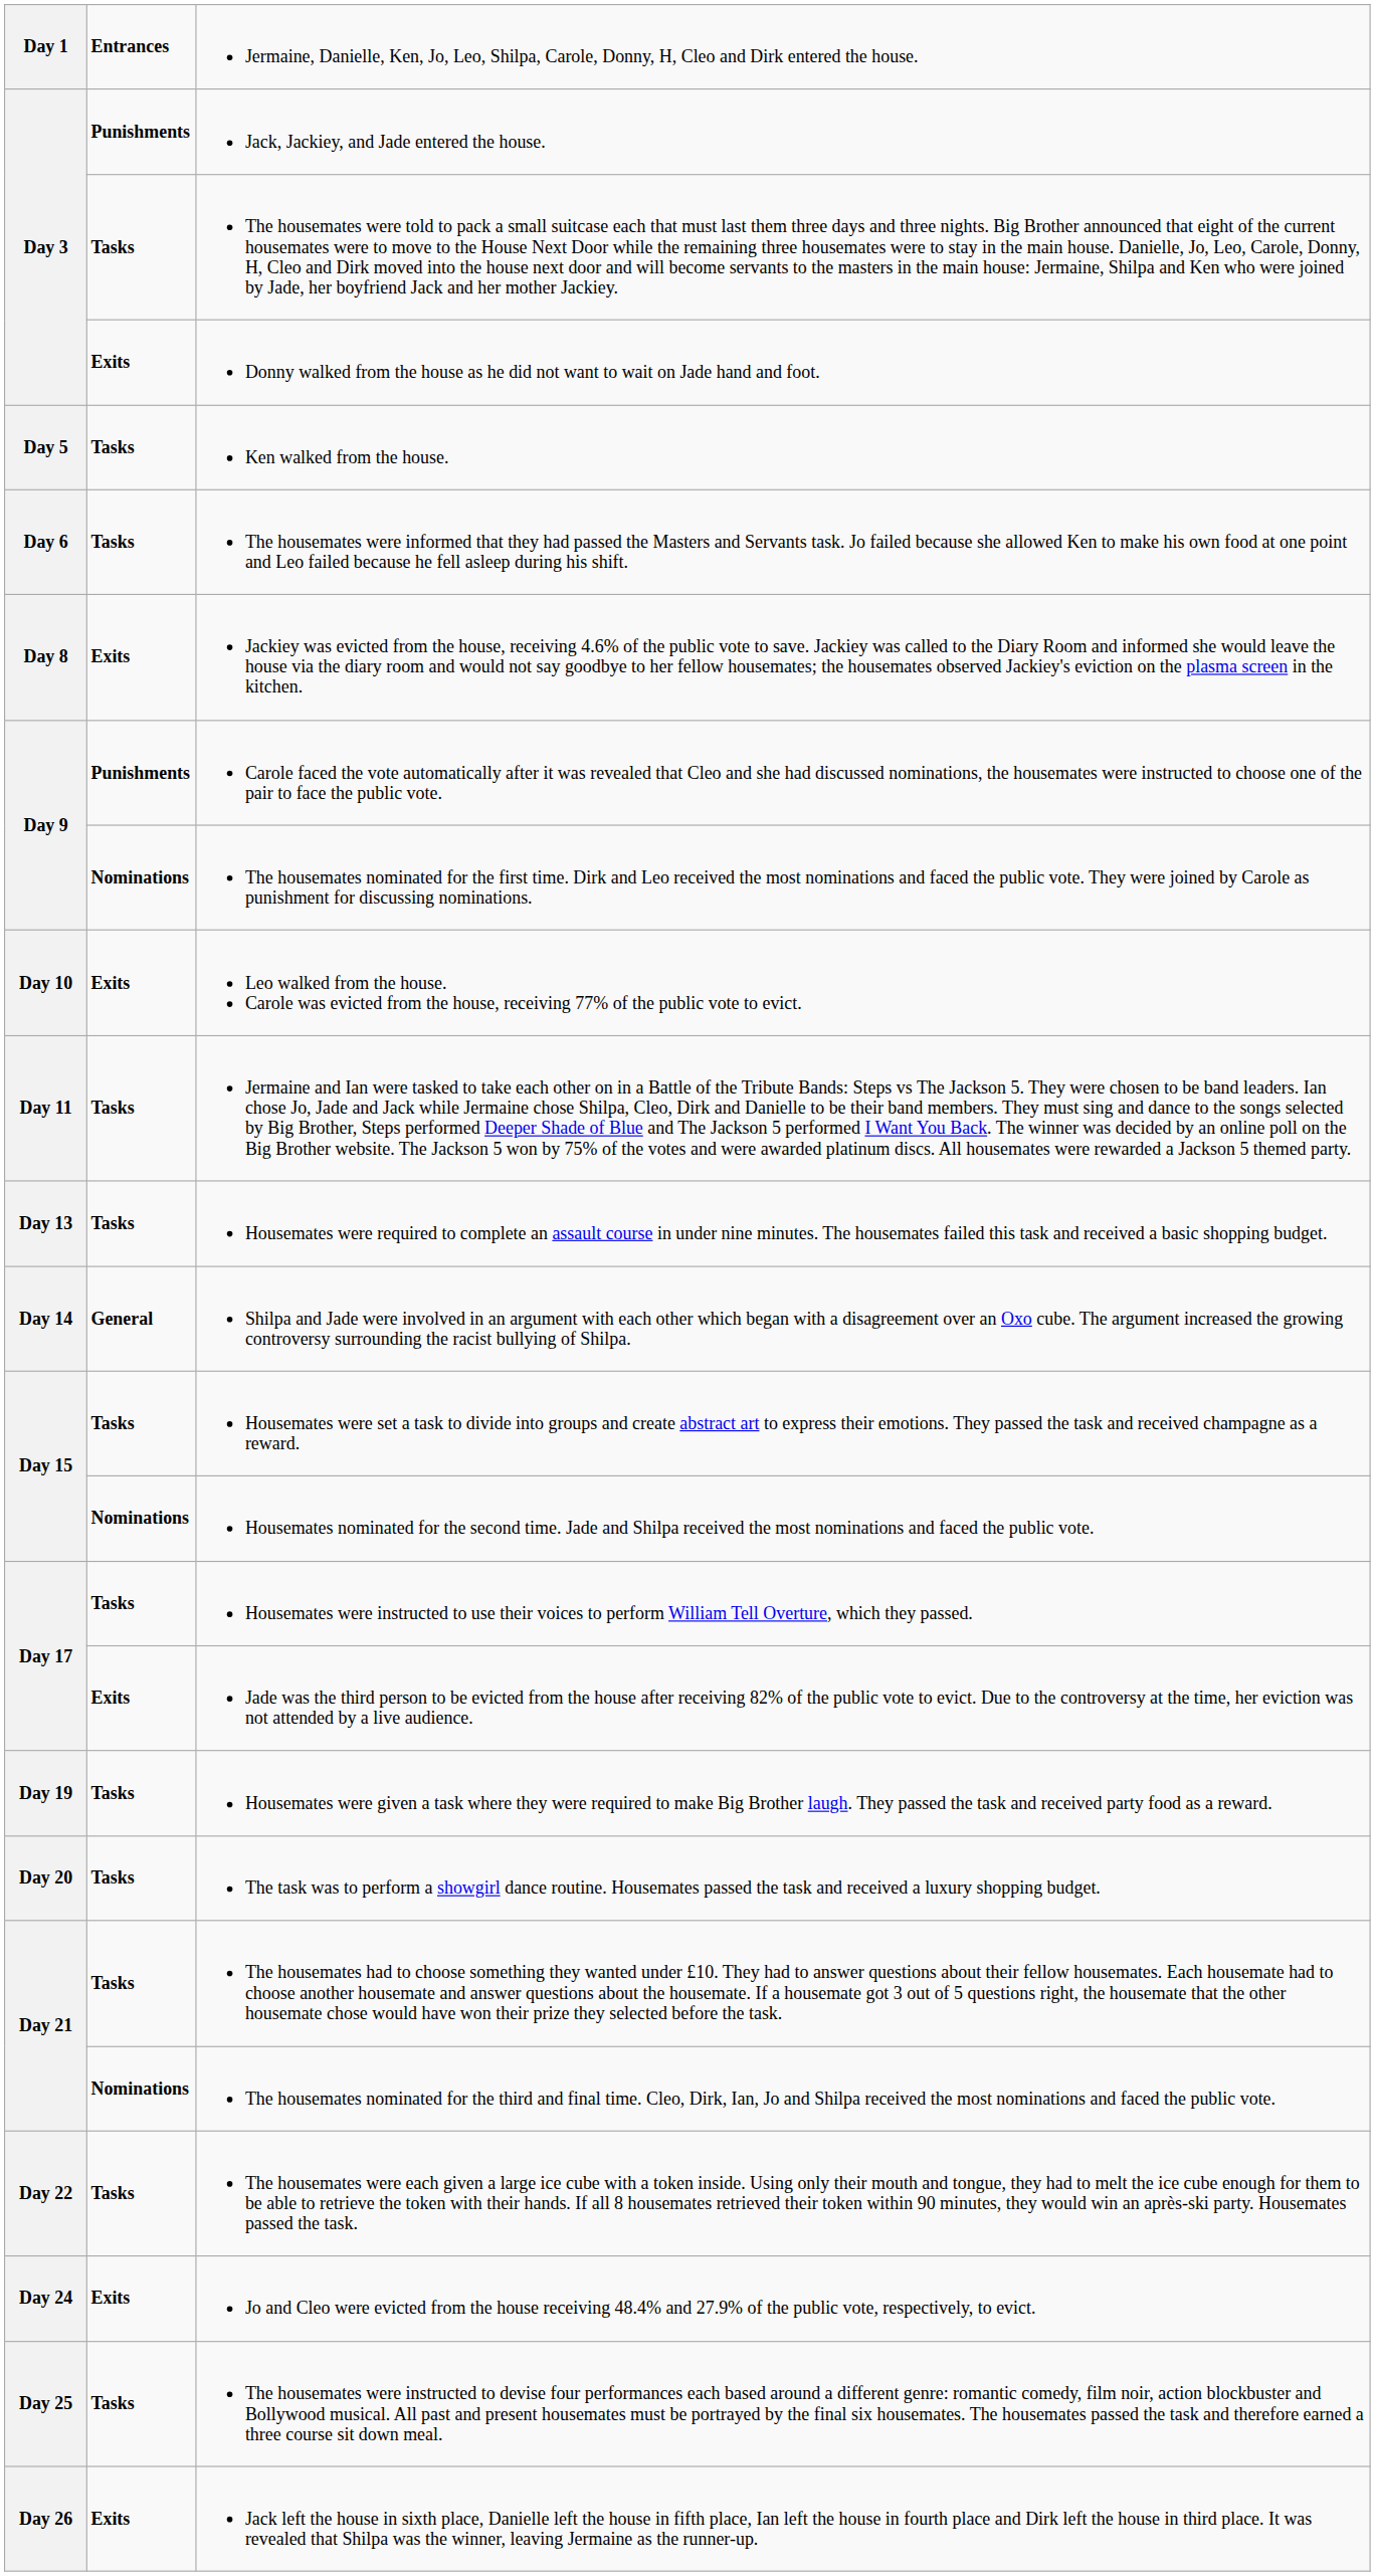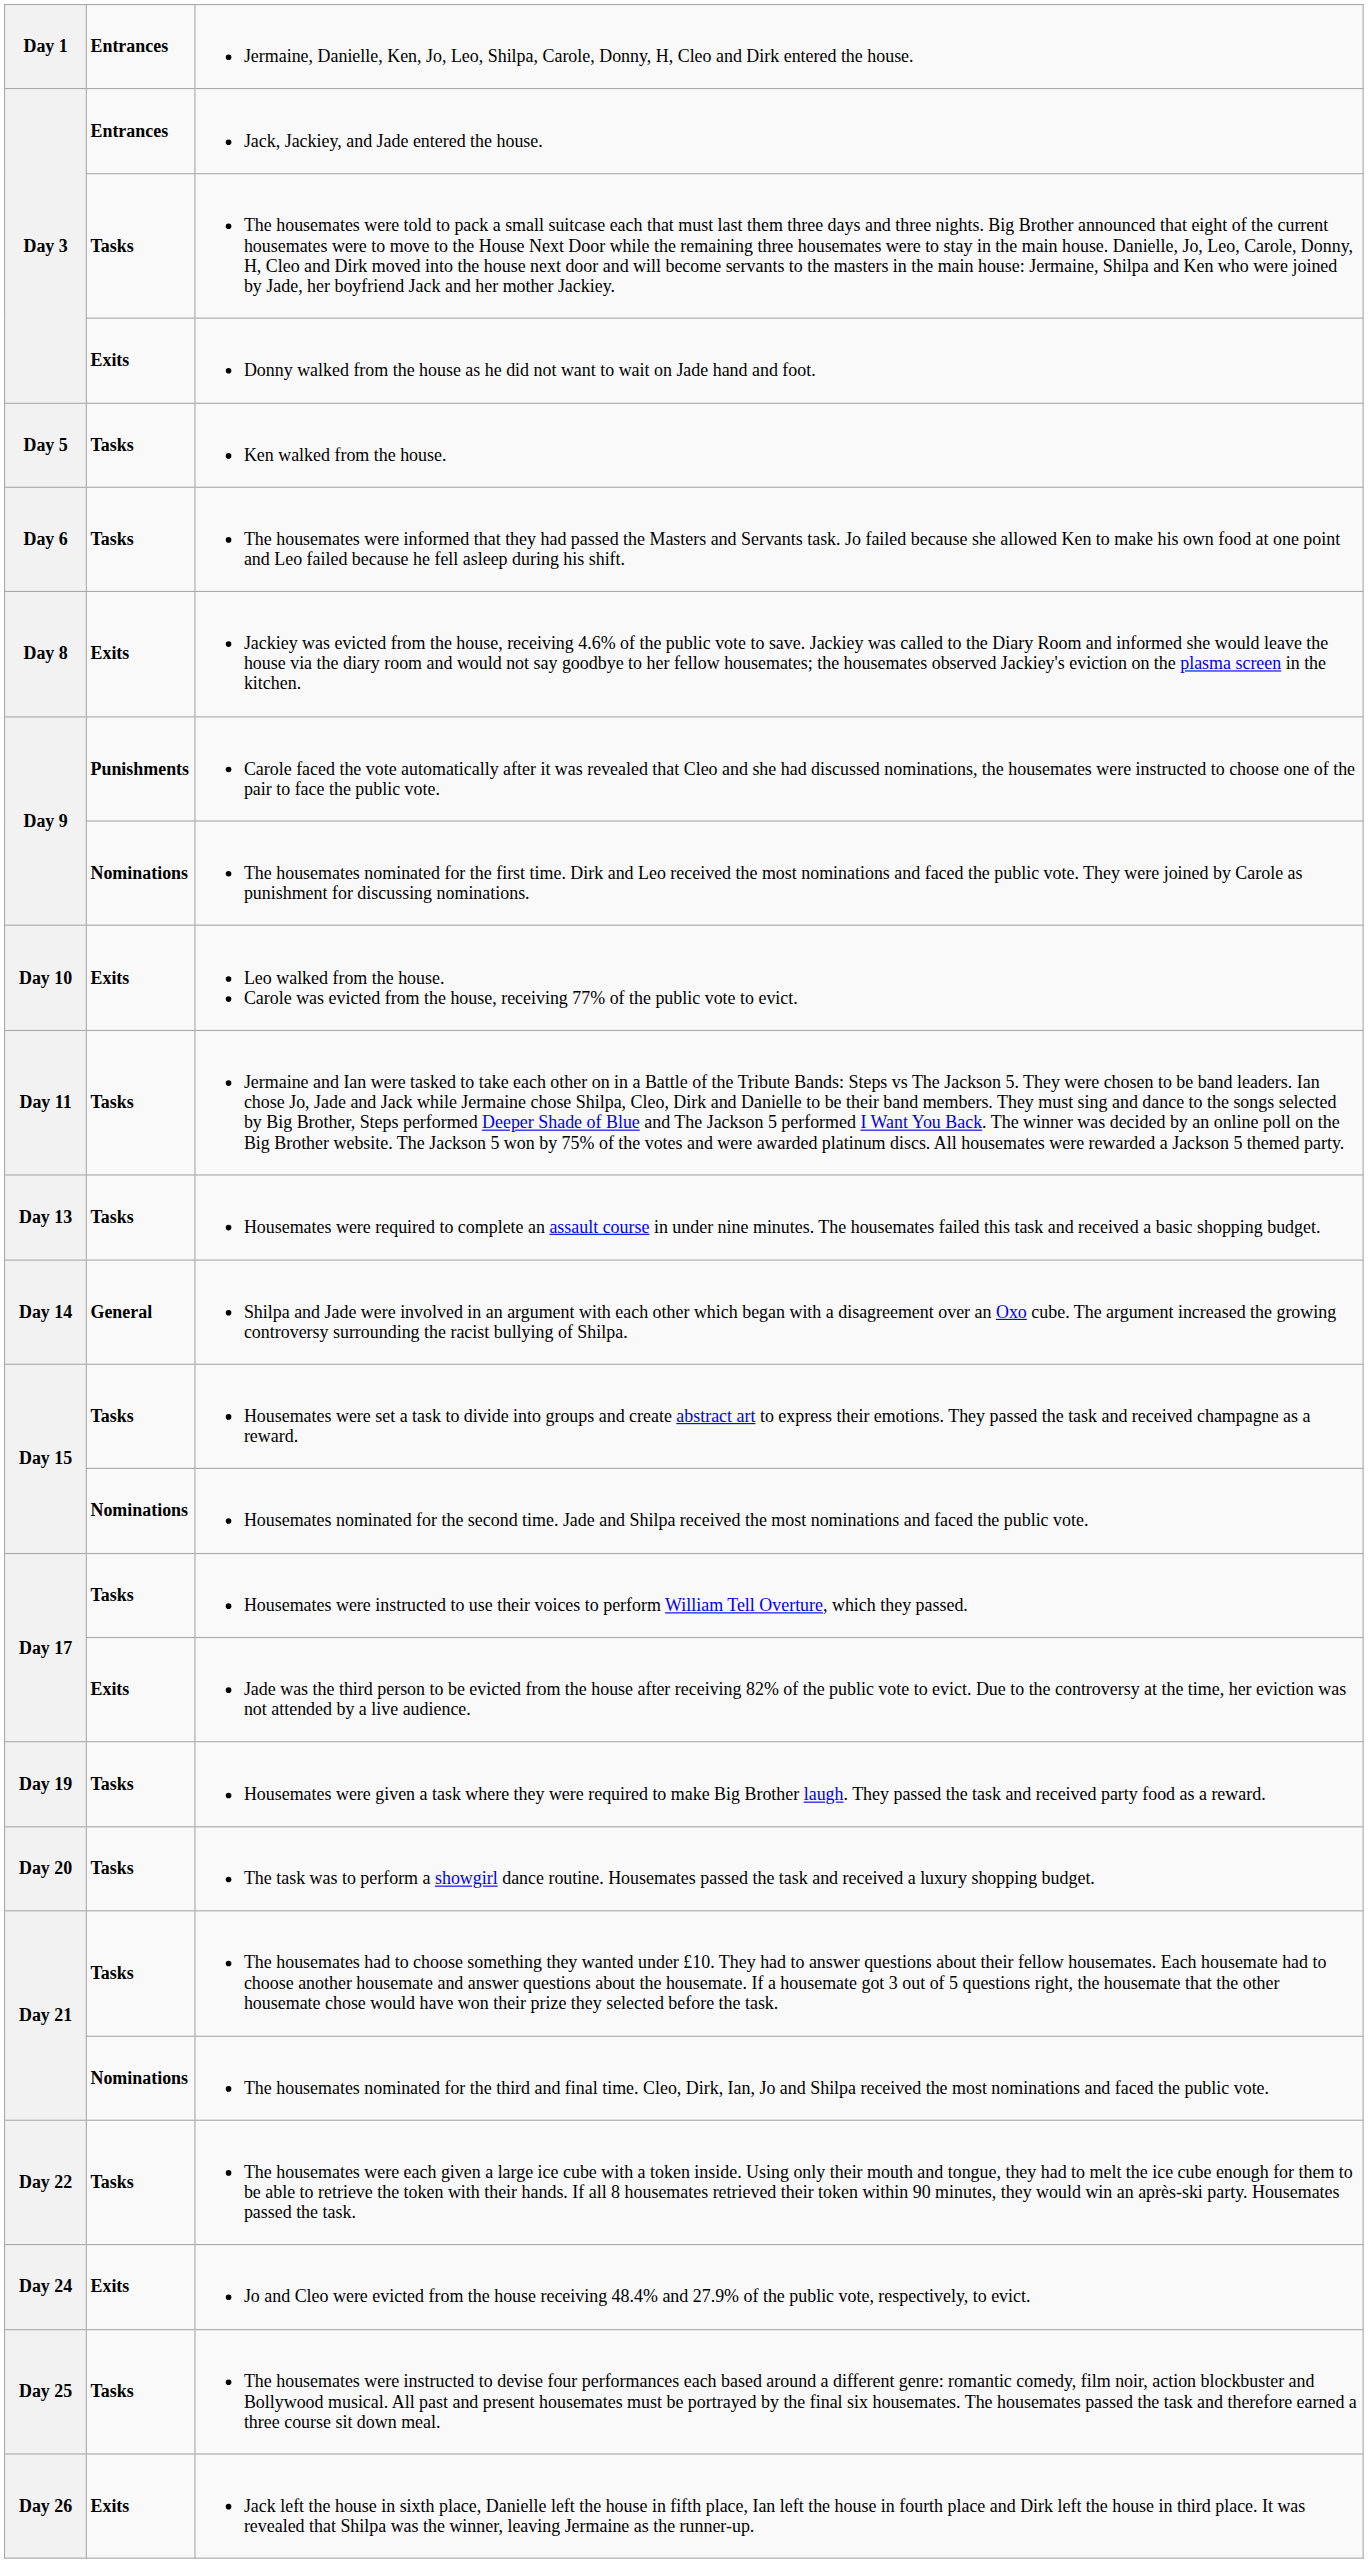 <table class="wikitable" style="width: 96%; margin-left: auto; margin-right: auto;">
 <tr>
 <th rowspan=1 style="width: 6%;">Day 1</th>
 <td style="width: 8%;"><strong>Entrances</strong></td>
 <td><br><ul><li>Jermaine, Danielle, Ken, Jo, Leo, Shilpa, Carole, Donny, H, Cleo and Dirk entered the house.</li></ul></td>
 </tr>
 <tr>
 <th rowspan=3 style="width: 6%;">Day 3</th>
-<td><strong>Punishments</strong></td>
+<td><strong>Entrances</strong></td>
 <td><br><ul><li>Jack, Jackiey, and Jade entered the house.</li></ul></td>
 </tr>
 <tr>
 <td><strong>Tasks</strong></td>
 <td><br><ul><li>The housemates were told to pack a small suitcase each that must last them three days and three nights. Big Brother announced that eight of the current housemates were to move to the House Next Door while the remaining three housemates were to stay in the main house. Danielle, Jo, Leo, Carole, Donny, H, Cleo and Dirk moved into the house next door and will become servants to the masters in the main house: Jermaine, Shilpa and Ken who were joined by Jade, her boyfriend Jack and her mother Jackiey.</li></ul></td>
 </tr>
 <tr>
 <td><strong>Exits</strong></td>
 <td><br><ul><li>Donny walked from the house as he did not want to wait on Jade hand and foot.</li></ul></td>
 </tr>
 <tr>
 <th rowspan=1 style="width: 6%;">Day 5</th>
 <td><strong>Tasks</strong></td>
 <td><br><ul><li>Ken walked from the house.</li></ul></td>
 </tr>
 <tr>
 <th rowspan=1 style="width: 6%;">Day 6</th>
 <td><strong>Tasks</strong></td>
 <td><br><ul><li>The housemates were informed that they had passed the Masters and Servants task. Jo failed because she allowed Ken to make his own food at one point and Leo failed because he fell asleep during his shift.</li></ul></td>
 </tr>
 <tr>
 <th rowspan=1 style="width: 6%;"><strong>Day 8</strong></th>
 <td><strong>Exits</strong></td>
 <td><br><ul><li>Jackiey was evicted from the house, receiving 4.6% of the public vote to save. Jackiey was called to the Diary Room and informed she would leave the house via the diary room and would not say goodbye to her fellow housemates; the housemates observed Jackiey's eviction on the <a href='#'>plasma screen</a> in the kitchen.</li></ul></td>
 </tr>
 <tr>
 <th rowspan=2 style="width: 6%;">Day 9</th>
 <td><strong>Punishments</strong></td>
 <td><br><ul><li>Carole faced the vote automatically after it was revealed that Cleo and she had discussed nominations, the housemates were instructed to choose one of the pair to face the public vote.</li></ul></td>
 </tr>
 <tr>
 <td><strong>Nominations</strong></td>
 <td><br><ul><li>The housemates nominated for the first time. Dirk and Leo received the most nominations and faced the public vote. They were joined by Carole as punishment for discussing nominations.</li></ul></td>
 </tr>
 <tr>
 <th rowspan=1 style="width: 6%;">Day 10</th>
 <td><strong>Exits</strong></td>
 <td><br><ul><li>Leo walked from the house.</li><li>Carole was evicted from the house, receiving 77% of the public vote to evict.</li></ul></td>
 </tr>
 <tr>
 <th rowspan=1 style="width: 6%;">Day 11</th>
 <td><strong>Tasks</strong></td>
 <td><br><ul><li>Jermaine and Ian were tasked to take each other on in a Battle of the Tribute Bands: Steps vs The Jackson 5. They were chosen to be band leaders. Ian chose Jo, Jade and Jack while Jermaine chose Shilpa, Cleo, Dirk and Danielle to be their band members. They must sing and dance to the songs selected by Big Brother, Steps performed <a href='#'>Deeper Shade of Blue</a> and The Jackson 5 performed <a href='#'>I Want You Back</a>. The winner was decided by an online poll on the Big Brother website. The Jackson 5 won by 75% of the votes and were awarded platinum discs. All housemates were rewarded a Jackson 5 themed party.</li></ul></td>
 </tr>
 <tr>
 <th rowspan=1 style="width: 6%;">Day 13</th>
 <td><strong>Tasks</strong></td>
 <td><br><ul><li>Housemates were required to complete an <a href='#'>assault course</a> in under nine minutes. The housemates failed this task and received a basic shopping budget.</li></ul></td>
 </tr>
 <tr>
 <th rowspan=1 style="width: 6%;">Day 14</th>
 <td><strong>General</strong></td>
 <td><br><ul><li>Shilpa and Jade were involved in an argument with each other which began with a disagreement over an <a href='#'>Oxo</a> cube.  The argument increased the growing controversy surrounding the racist bullying of Shilpa.</li></ul></td>
 </tr>
 <tr>
 <th rowspan=2 style="width: 6%;">Day 15</th>
 <td><strong>Tasks</strong></td>
 <td><br><ul><li>Housemates were set a task to divide into groups and create <a href='#'>abstract art</a> to express their emotions. They passed the task and received champagne as a reward.</li></ul></td>
 </tr>
 <tr>
 <td><strong>Nominations</strong></td>
 <td><br><ul><li>Housemates nominated for the second time. Jade and Shilpa received the most nominations and faced the public vote.</li></ul></td>
 </tr>
 <tr>
 <th rowspan=2 style="width: 6%;">Day 17</th>
 <td><strong>Tasks</strong></td>
 <td><br><ul><li>Housemates were instructed to use their voices to perform <a href='#'>William Tell Overture</a>, which they passed.</li></ul></td>
 </tr>
 <tr>
 <td><strong>Exits</strong></td>
 <td><br><ul><li>Jade was the third person to be evicted from the house after receiving 82% of the public vote to evict. Due to the controversy at the time, her eviction was not attended by a live audience.</li></ul></td>
 </tr>
 <tr>
 <th rowspan=1 style="width: 6%;">Day 19</th>
 <td><strong>Tasks</strong></td>
 <td><br><ul><li>Housemates were given a task where they were required to make Big Brother <a href='#'>laugh</a>. They passed the task and received party food as a reward.</li></ul></td>
 </tr>
 <tr>
 <th rowspan=1 style="width: 6%;">Day 20</th>
 <td><strong>Tasks</strong></td>
 <td><br><ul><li>The task was to perform a <a href='#'>showgirl</a> dance routine. Housemates passed the task and received a luxury shopping budget.</li></ul></td>
 </tr>
 <tr>
 <th rowspan=2 style="width: 6%;">Day 21</th>
 <td><strong>Tasks</strong></td>
 <td><br><ul><li>The housemates had to choose something they wanted under £10. They had to answer questions about their fellow housemates. Each housemate had to choose another housemate and answer questions about the housemate. If a housemate got 3 out of 5 questions right, the housemate that the other housemate chose would have won their prize they selected before the task.</li></ul></td>
 </tr>
 <tr>
 <td><strong>Nominations</strong></td>
 <td><br><ul><li>The housemates nominated for the third and final time. Cleo, Dirk, Ian, Jo and Shilpa received the most nominations and faced the public vote.</li></ul></td>
 </tr>
 <tr>
 <th rowspan=1 style="width: 6%;">Day 22</th>
 <td><strong>Tasks</strong></td>
 <td><br><ul><li>The housemates were each given a large ice cube with a token inside. Using only their mouth and tongue, they had to melt the ice cube enough for them to be able to retrieve the token with their hands. If all 8 housemates retrieved their token within 90 minutes, they would win an après-ski party. Housemates passed the task.</li></ul></td>
 </tr>
 <tr>
 <th rowspan=1 style="width: 6%;">Day 24</th>
 <td><strong>Exits</strong></td>
 <td><br><ul><li>Jo and Cleo were evicted from the house receiving 48.4% and 27.9% of the public vote, respectively, to evict.</li></ul></td>
 </tr>
 <tr>
 <th rowspan=1 style="width: 6%;">Day 25</th>
 <td><strong>Tasks</strong></td>
 <td><br><ul><li>The housemates were instructed to devise four performances each based around a different genre: romantic comedy, film noir, action blockbuster and Bollywood musical. All past and present housemates must be portrayed by the final six housemates. The housemates passed the task and therefore earned a three course sit down meal.</li></ul></td>
 </tr>
 <tr>
 <th rowspan=1 style="width: 6%;">Day 26</th>
 <td><strong>Exits</strong></td>
 <td><br><ul><li>Jack left the house in sixth place, Danielle left the house in fifth place, Ian left the house in fourth place and Dirk left the house in third place. It was revealed that Shilpa was the winner, leaving Jermaine as the runner-up.</li></ul></td>
 </tr>
 </table>
